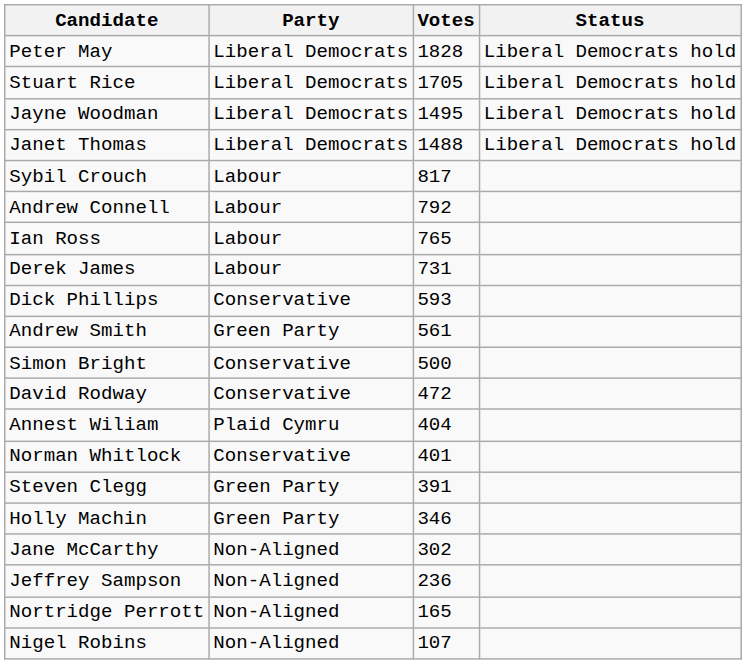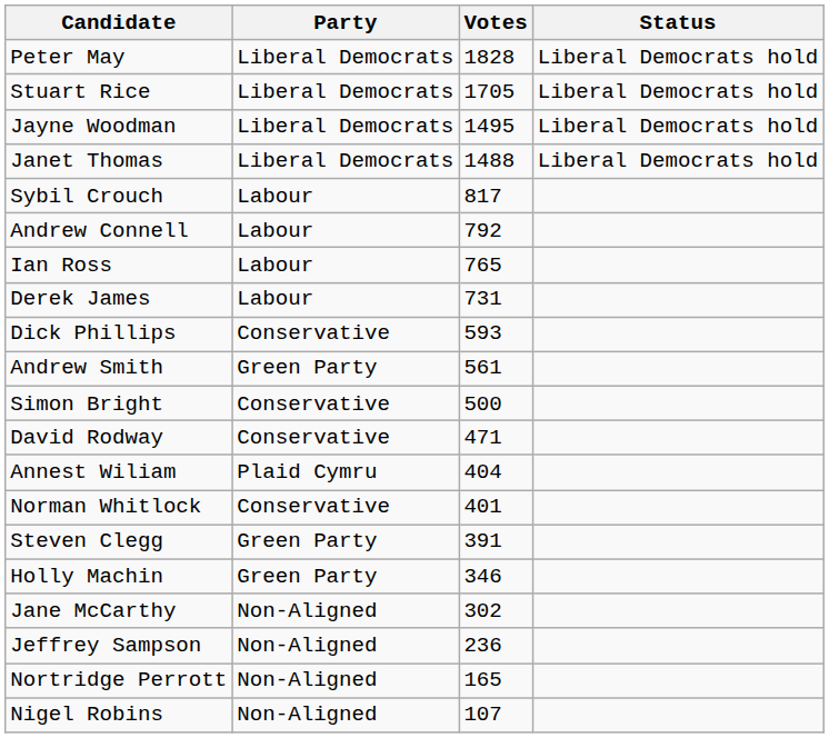 <table class="wikitable sortable">
 <tr>
 <th>Candidate</th>
 <th>Party</th>
 <th>Votes</th>
 <th>Status</th>
 </tr>
 <tr>
 <td>Peter May</td>
 <td>Liberal Democrats</td>
 <td>1828</td>
 <td>Liberal Democrats hold</td>
 </tr>
 <tr>
 <td>Stuart Rice</td>
 <td>Liberal Democrats</td>
 <td>1705</td>
 <td>Liberal Democrats hold</td>
 </tr>
 <tr>
 <td>Jayne Woodman</td>
 <td>Liberal Democrats</td>
 <td>1495</td>
 <td>Liberal Democrats hold</td>
 </tr>
 <tr>
 <td>Janet Thomas</td>
 <td>Liberal Democrats</td>
 <td>1488</td>
 <td>Liberal Democrats hold</td>
 </tr>
 <tr>
 <td>Sybil Crouch</td>
 <td>Labour</td>
 <td>817</td>
 <td></td>
 </tr>
 <tr>
 <td>Andrew Connell</td>
 <td>Labour</td>
 <td>792</td>
 <td></td>
 </tr>
 <tr>
 <td>Ian Ross</td>
 <td>Labour</td>
 <td>765</td>
 <td></td>
 </tr>
 <tr>
 <td>Derek James</td>
 <td>Labour</td>
 <td>731</td>
 <td></td>
 </tr>
 <tr>
 <td>Dick Phillips</td>
 <td>Conservative</td>
 <td>593</td>
 <td></td>
 </tr>
 <tr>
 <td>Andrew Smith</td>
 <td>Green Party</td>
 <td>561</td>
 <td></td>
 </tr>
 <tr>
 <td>Simon Bright</td>
 <td>Conservative</td>
 <td>500</td>
 <td></td>
 </tr>
 <tr>
 <td>David Rodway</td>
 <td>Conservative</td>
-<td>472</td>
+<td>471</td>
 <td></td>
 </tr>
 <tr>
 <td>Annest Wiliam</td>
 <td>Plaid Cymru</td>
 <td>404</td>
 <td></td>
 </tr>
 <tr>
 <td>Norman Whitlock</td>
 <td>Conservative</td>
 <td>401</td>
 <td></td>
 </tr>
 <tr>
 <td>Steven Clegg</td>
 <td>Green Party</td>
 <td>391</td>
 <td></td>
 </tr>
 <tr>
 <td>Holly Machin</td>
 <td>Green Party</td>
 <td>346</td>
 <td></td>
 </tr>
 <tr>
 <td>Jane McCarthy</td>
 <td>Non-Aligned</td>
 <td>302</td>
 <td></td>
 </tr>
 <tr>
 <td>Jeffrey Sampson</td>
 <td>Non-Aligned</td>
 <td>236</td>
 <td></td>
 </tr>
 <tr>
 <td>Nortridge Perrott</td>
 <td>Non-Aligned</td>
 <td>165</td>
 <td></td>
 </tr>
 <tr>
 <td>Nigel Robins</td>
 <td>Non-Aligned</td>
 <td>107</td>
 <td></td>
 </tr>
 </table>
